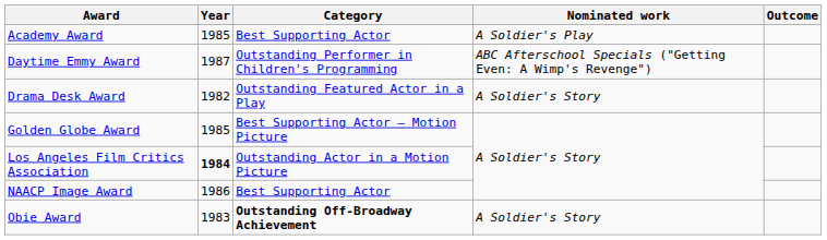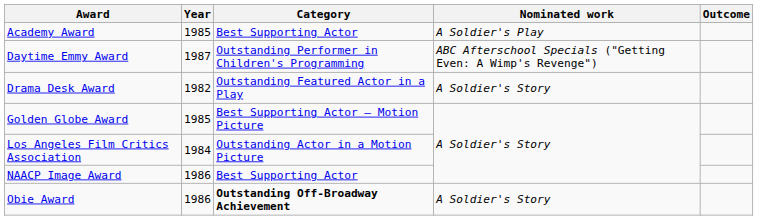 <table class="wikitable sortable">
 <tr>
 <th>Award</th>
 <th>Year</th>
 <th>Category</th>
 <th>Nominated work</th>
 <th>Outcome</th>
 </tr>
 <tr>
 <td><a href='#'>Academy Award</a></td>
 <td>1985</td>
 <td><a href='#'>Best Supporting Actor</a></td>
 <td><em>A Soldier's Play</em></td>
 <td></td>
 </tr>
 <tr>
 <td><a href='#'>Daytime Emmy Award</a></td>
 <td>1987</td>
 <td><a href='#'>Outstanding Performer in Children's Programming</a></td>
 <td><em>ABC Afterschool Specials</em> ("Getting Even: A Wimp's Revenge")</td>
 <td></td>
 </tr>
 <tr>
 <td><a href='#'>Drama Desk Award</a></td>
 <td>1982</td>
 <td><a href='#'>Outstanding Featured Actor in a Play</a></td>
 <td><em>A Soldier's Story</em></td>
 <td></td>
 </tr>
 <tr>
 <td><a href='#'>Golden Globe Award</a></td>
 <td>1985</td>
 <td><a href='#'>Best Supporting Actor – Motion Picture</a></td>
 <td rowspan="3"><em>A Soldier's Story</em></td>
 <td></td>
 </tr>
 <tr>
 <td><a href='#'>Los Angeles Film Critics Association</a></td>
-<td><strong>1984</strong></td>
+<td>1984</td>
 <td><a href='#'>Outstanding Actor in a Motion Picture</a></td>
 <td></td>
 </tr>
 <tr>
 <td><a href='#'>NAACP Image Award</a></td>
 <td>1986</td>
 <td><a href='#'>Best Supporting Actor</a></td>
 <td></td>
 </tr>
 <tr>
 <td><a href='#'>Obie Award</a></td>
-<td>1983</td>
+<td>1986</td>
 <td><strong>Outstanding Off-Broadway Achievement</strong></td>
 <td><em>A Soldier's Story</em></td>
 <td></td>
 </tr>
 </table>
